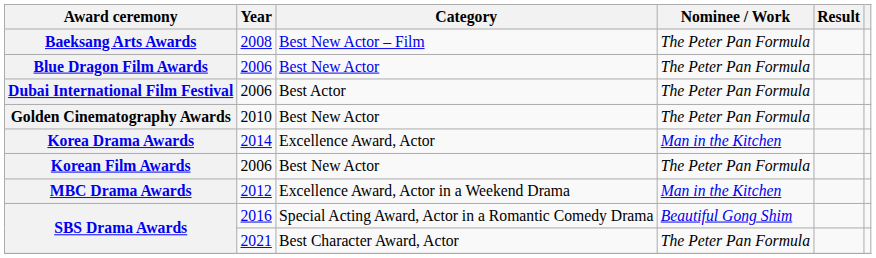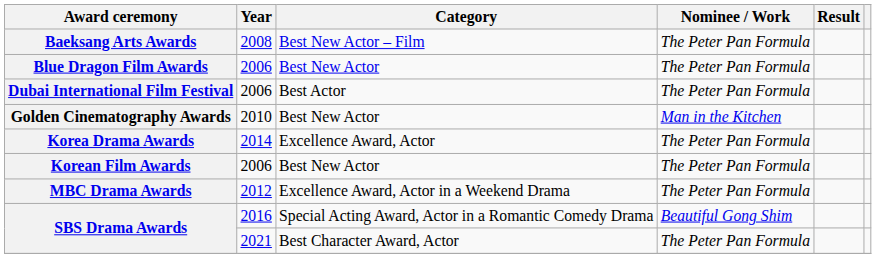 <table class="wikitable plainrowheaders sortable">
 <tr>
 <th scope="col">Award ceremony</th>
 <th scope="col">Year</th>
 <th scope="col">Category</th>
 <th scope="col">Nominee / Work</th>
 <th scope="col">Result</th>
 <th scope="col" class="unsortable"></th>
 </tr>
 <tr>
 <th scope="row"><a href='#'>Baeksang Arts Awards</a></th>
 <td style="text-align:center"><a href='#'>2008</a></td>
 <td><a href='#'>Best New Actor – Film</a></td>
 <td><em>The Peter Pan Formula</em></td>
 <td></td>
 <td></td>
 </tr>
 <tr>
 <th scope="row"><a href='#'>Blue Dragon Film Awards</a></th>
 <td style="text-align:center"><a href='#'>2006</a></td>
 <td><a href='#'>Best New Actor</a></td>
 <td><em>The Peter Pan Formula</em></td>
 <td></td>
 <td></td>
 </tr>
 <tr>
 <th scope="row"><a href='#'>Dubai International Film Festival</a></th>
 <td style="text-align:center">2006</td>
 <td>Best Actor</td>
 <td><em>The Peter Pan Formula</em></td>
 <td></td>
 <td style="text-align:center"></td>
 </tr>
 <tr>
 <th scope="row">Golden Cinematography Awards</th>
 <td style="text-align:center">2010</td>
 <td>Best New Actor</td>
-<td><em>The Peter Pan Formula</em></td>
+<td><em><a href='#'>Man in the Kitchen</a></em></td>
 <td></td>
 <td></td>
 </tr>
 <tr>
 <th scope="row"><a href='#'>Korea Drama Awards</a></th>
 <td style="text-align:center"><a href='#'>2014</a></td>
 <td>Excellence Award, Actor</td>
-<td><em><a href='#'>Man in the Kitchen</a></em></td>
+<td><em>The Peter Pan Formula</em></td>
 <td></td>
 <td style="text-align:center"></td>
 </tr>
 <tr>
 <th scope="row"><a href='#'>Korean Film Awards</a></th>
 <td style="text-align:center">2006</td>
 <td>Best New Actor</td>
 <td><em>The Peter Pan Formula</em></td>
 <td></td>
 <td></td>
 </tr>
 <tr>
 <th scope="row"><a href='#'>MBC Drama Awards</a></th>
 <td style="text-align:center"><a href='#'>2012</a></td>
 <td>Excellence Award, Actor in a Weekend Drama</td>
-<td><em><a href='#'>Man in the Kitchen</a></em></td>
+<td><em>The Peter Pan Formula</em></td>
 <td></td>
 <td style="text-align:center"></td>
 </tr>
 <tr>
 <th scope="row" rowspan="2"><a href='#'>SBS Drama Awards</a></th>
 <td style="text-align:center"><a href='#'>2016</a></td>
 <td>Special Acting Award, Actor in a Romantic Comedy Drama</td>
 <td><em><a href='#'>Beautiful Gong Shim</a></em></td>
 <td></td>
 <td></td>
 </tr>
 <tr>
 <td style="text-align:center"><a href='#'>2021</a></td>
 <td>Best Character Award, Actor</td>
 <td><em>The Peter Pan Formula</em></td>
 <td></td>
 <td></td>
 </tr>
 <tr>
 </tr>
 </table>
